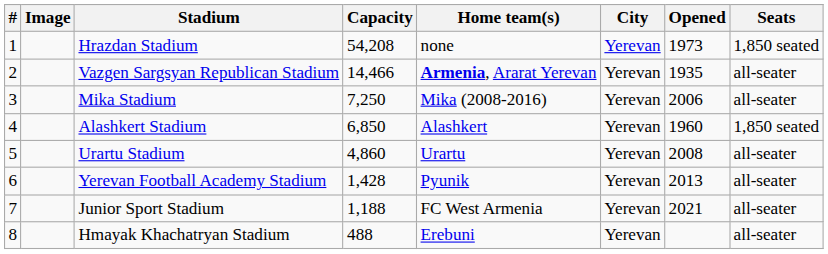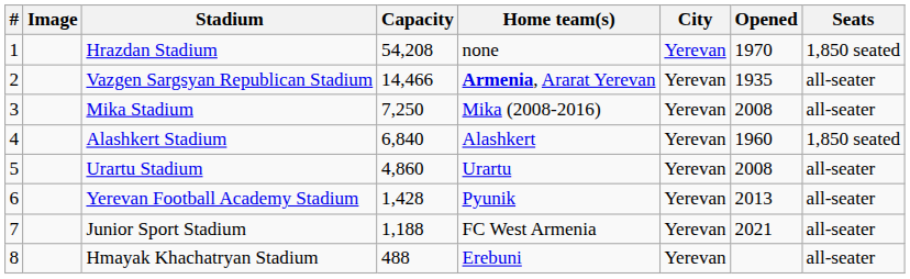 <table class="wikitable sortable">
 <tr>
 <th>#</th>
 <th>Image</th>
 <th>Stadium</th>
 <th>Capacity</th>
 <th>Home team(s)</th>
 <th>City</th>
 <th>Opened</th>
 <th>Seats</th>
 </tr>
 <tr>
 <td>1</td>
 <td></td>
 <td><a href='#'>Hrazdan Stadium</a></td>
 <td>54,208</td>
 <td>none</td>
 <td><a href='#'>Yerevan</a></td>
-<td>1973</td>
+<td>1970</td>
 <td>1,850 seated</td>
 </tr>
 <tr>
 <td>2</td>
 <td></td>
 <td><a href='#'>Vazgen Sargsyan Republican Stadium</a></td>
 <td>14,466</td>
 <td> <strong><a href='#'>Armenia</a></strong>, <a href='#'>Ararat Yerevan</a></td>
 <td>Yerevan</td>
 <td>1935</td>
 <td>all-seater</td>
 </tr>
 <tr>
 <td>3</td>
 <td></td>
 <td><a href='#'>Mika Stadium</a></td>
 <td>7,250</td>
 <td><a href='#'>Mika</a> (2008-2016)</td>
 <td>Yerevan</td>
-<td>2006</td>
+<td>2008</td>
 <td>all-seater</td>
 </tr>
 <tr>
 <td>4</td>
 <td></td>
 <td><a href='#'>Alashkert Stadium</a></td>
-<td>6,850</td>
+<td>6,840</td>
 <td><a href='#'>Alashkert</a></td>
 <td>Yerevan</td>
 <td>1960</td>
 <td>1,850 seated</td>
 </tr>
 <tr>
 <td>5</td>
 <td></td>
 <td><a href='#'>Urartu Stadium</a></td>
 <td>4,860</td>
 <td><a href='#'>Urartu</a></td>
 <td>Yerevan</td>
 <td>2008</td>
 <td>all-seater</td>
 </tr>
 <tr>
 <td>6</td>
 <td></td>
 <td><a href='#'>Yerevan Football Academy Stadium</a></td>
 <td>1,428</td>
 <td><a href='#'>Pyunik</a></td>
 <td>Yerevan</td>
 <td>2013</td>
 <td>all-seater</td>
 </tr>
 <tr>
 <td>7</td>
 <td></td>
 <td>Junior Sport Stadium</td>
 <td>1,188</td>
 <td>FC West Armenia</td>
 <td>Yerevan</td>
 <td>2021</td>
 <td>all-seater</td>
 </tr>
 <tr>
 <td>8</td>
 <td></td>
 <td>Hmayak Khachatryan Stadium</td>
 <td>488</td>
 <td><a href='#'>Erebuni</a></td>
 <td>Yerevan</td>
 <td></td>
 <td>all-seater</td>
 </tr>
 </table>
